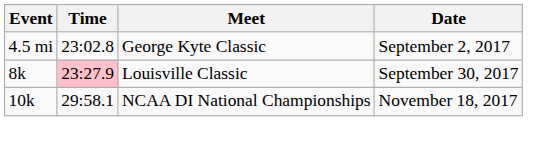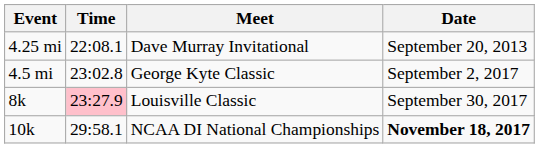 <table class="wikitable">
 <tr>
 <th>Event</th>
 <th>Time</th>
 <th>Meet</th>
 <th>Date</th>
+</tr>
+<tr>
+<td>4.25 mi</td>
+<td>22:08.1</td>
+<td>Dave Murray Invitational</td>
+<td>September 20, 2013</td>
 </tr>
 <tr>
 <td>4.5 mi</td>
 <td>23:02.8</td>
 <td>George Kyte Classic</td>
 <td>September 2, 2017</td>
 </tr>
 <tr>
 <td>8k</td>
 <td style="background: pink;">23:27.9</td>
 <td>Louisville Classic</td>
 <td>September 30, 2017</td>
 </tr>
 <tr>
 <td>10k</td>
 <td>29:58.1</td>
 <td>NCAA DI National Championships</td>
-<td>November 18, 2017</td>
+<td><strong>November 18, 2017</strong></td>
 </tr>
 </table>
